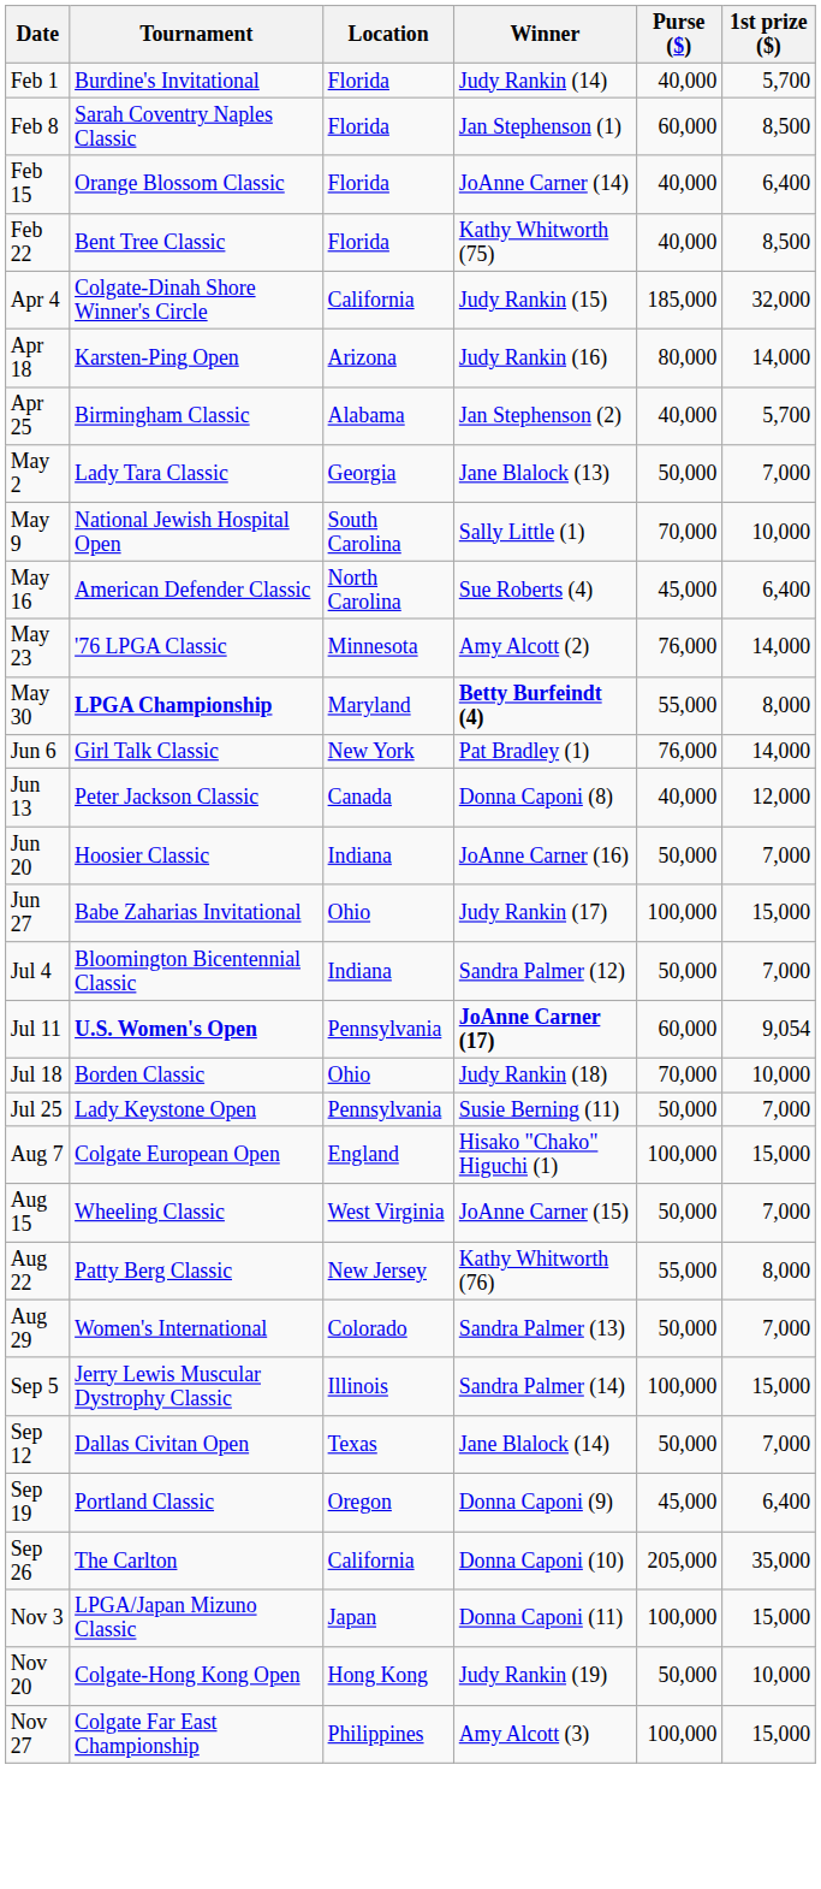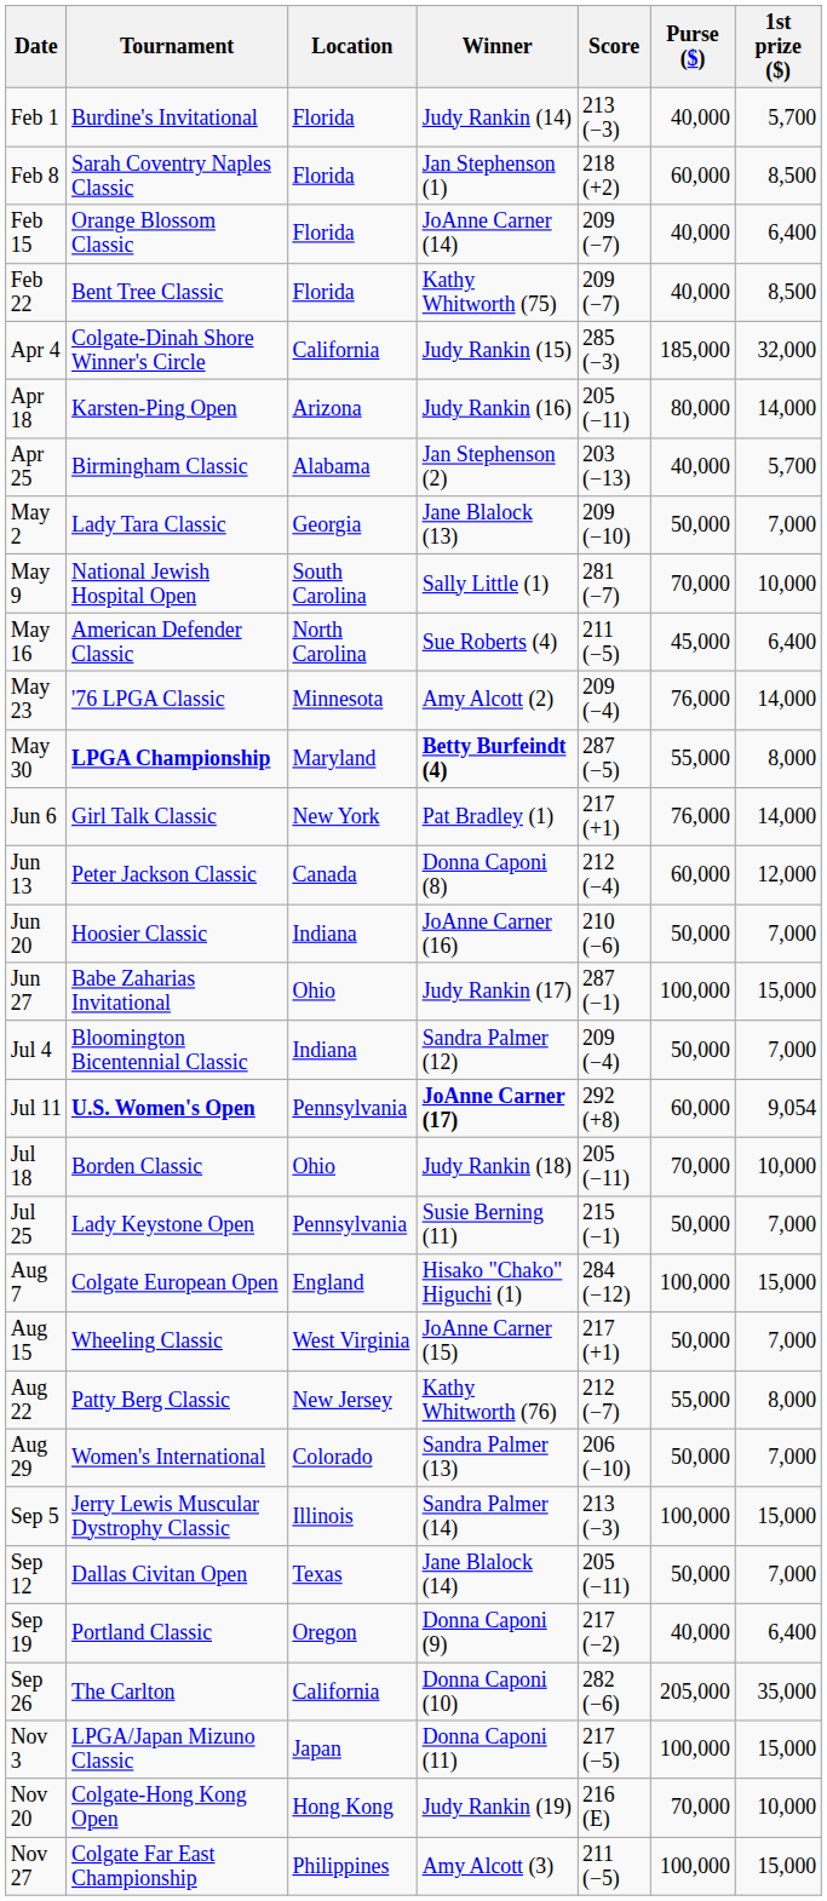 <table class=wikitable>
 <tr>
 <th>Date</th>
 <th>Tournament</th>
 <th>Location</th>
 <th>Winner</th>
+<th>Score</th>
 <th>Purse (<a href='#'>$</a>)</th>
 <th>1st prize ($)</th>
 </tr>
 <tr>
 <td>Feb 1</td>
 <td><a href='#'>Burdine's Invitational</a></td>
 <td><a href='#'>Florida</a></td>
 <td> <a href='#'>Judy Rankin</a> (14)</td>
+<td>213 (−3)</td>
 <td align=right>40,000</td>
 <td align=right>5,700</td>
 </tr>
 <tr>
 <td>Feb 8</td>
 <td><a href='#'>Sarah Coventry Naples Classic</a></td>
 <td><a href='#'>Florida</a></td>
 <td> <a href='#'>Jan Stephenson</a> (1)</td>
+<td>218 (+2)</td>
 <td align=right>60,000</td>
 <td align=right>8,500</td>
 </tr>
 <tr>
 <td>Feb 15</td>
 <td><a href='#'>Orange Blossom Classic</a></td>
 <td><a href='#'>Florida</a></td>
 <td> <a href='#'>JoAnne Carner</a> (14)</td>
+<td>209 (−7)</td>
 <td align=right>40,000</td>
 <td align=right>6,400</td>
 </tr>
 <tr>
 <td>Feb 22</td>
 <td><a href='#'>Bent Tree Classic</a></td>
 <td><a href='#'>Florida</a></td>
 <td> <a href='#'>Kathy Whitworth</a> (75)</td>
+<td>209 (−7)</td>
 <td align=right>40,000</td>
 <td align=right>8,500</td>
 </tr>
 <tr>
 <td>Apr 4</td>
 <td><a href='#'>Colgate-Dinah Shore Winner's Circle</a></td>
 <td><a href='#'>California</a></td>
 <td> <a href='#'>Judy Rankin</a> (15)</td>
+<td>285 (−3)</td>
 <td align=right>185,000</td>
 <td align=right>32,000</td>
 </tr>
 <tr>
 <td>Apr 18</td>
 <td><a href='#'>Karsten-Ping Open</a></td>
 <td><a href='#'>Arizona</a></td>
 <td> <a href='#'>Judy Rankin</a> (16)</td>
+<td>205 (−11)</td>
 <td align=right>80,000</td>
 <td align=right>14,000</td>
 </tr>
 <tr>
 <td>Apr 25</td>
 <td><a href='#'>Birmingham Classic</a></td>
 <td><a href='#'>Alabama</a></td>
 <td> <a href='#'>Jan Stephenson</a> (2)</td>
+<td>203 (−13)</td>
 <td align=right>40,000</td>
 <td align=right>5,700</td>
 </tr>
 <tr>
 <td>May 2</td>
 <td><a href='#'>Lady Tara Classic</a></td>
 <td><a href='#'>Georgia</a></td>
 <td> <a href='#'>Jane Blalock</a> (13)</td>
+<td>209 (−10)</td>
 <td align=right>50,000</td>
 <td align=right>7,000</td>
 </tr>
 <tr>
 <td>May 9</td>
 <td><a href='#'>National Jewish Hospital Open</a></td>
 <td><a href='#'>South Carolina</a></td>
 <td> <a href='#'>Sally Little</a> (1)</td>
+<td>281 (−7)</td>
 <td align=right>70,000</td>
 <td align=right>10,000</td>
 </tr>
 <tr>
 <td>May 16</td>
 <td><a href='#'>American Defender Classic</a></td>
 <td><a href='#'>North Carolina</a></td>
 <td> <a href='#'>Sue Roberts</a> (4)</td>
+<td>211 (−5)</td>
 <td align=right>45,000</td>
 <td align=right>6,400</td>
 </tr>
 <tr>
 <td>May 23</td>
 <td><a href='#'>'76 LPGA Classic</a></td>
 <td><a href='#'>Minnesota</a></td>
 <td> <a href='#'>Amy Alcott</a> (2)</td>
+<td>209 (−4)</td>
 <td align=right>76,000</td>
 <td align=right>14,000</td>
 </tr>
 <tr>
 <td>May 30</td>
 <td><strong><a href='#'>LPGA Championship</a></strong></td>
 <td><a href='#'>Maryland</a></td>
 <td> <strong><a href='#'>Betty Burfeindt</a> (4)</strong></td>
+<td>287 (−5)</td>
 <td align=right>55,000</td>
 <td align=right>8,000</td>
 </tr>
 <tr>
 <td>Jun 6</td>
 <td><a href='#'>Girl Talk Classic</a></td>
 <td><a href='#'>New York</a></td>
 <td> <a href='#'>Pat Bradley</a> (1)</td>
+<td>217 (+1)</td>
 <td align=right>76,000</td>
 <td align=right>14,000</td>
 </tr>
 <tr>
 <td>Jun 13</td>
 <td><a href='#'>Peter Jackson Classic</a></td>
 <td><a href='#'>Canada</a></td>
 <td> <a href='#'>Donna Caponi</a> (8)</td>
-<td align=right>40,000</td>
+<td>212 (−4)</td>
+<td align=right>60,000</td>
 <td align=right>12,000</td>
 </tr>
 <tr>
 <td>Jun 20</td>
 <td><a href='#'>Hoosier Classic</a></td>
 <td><a href='#'>Indiana</a></td>
 <td> <a href='#'>JoAnne Carner</a> (16)</td>
+<td>210 (−6)</td>
 <td align=right>50,000</td>
 <td align=right>7,000</td>
 </tr>
 <tr>
 <td>Jun 27</td>
 <td><a href='#'>Babe Zaharias Invitational</a></td>
 <td><a href='#'>Ohio</a></td>
 <td> <a href='#'>Judy Rankin</a> (17)</td>
+<td>287 (−1)</td>
 <td align=right>100,000</td>
 <td align=right>15,000</td>
 </tr>
 <tr>
 <td>Jul 4</td>
 <td><a href='#'>Bloomington Bicentennial Classic</a></td>
 <td><a href='#'>Indiana</a></td>
 <td> <a href='#'>Sandra Palmer</a> (12)</td>
+<td>209 (−4)</td>
 <td align=right>50,000</td>
 <td align=right>7,000</td>
 </tr>
 <tr>
 <td>Jul 11</td>
 <td><strong><a href='#'>U.S. Women's Open</a></strong></td>
 <td><a href='#'>Pennsylvania</a></td>
 <td> <strong><a href='#'>JoAnne Carner</a> (17)</strong></td>
+<td>292 (+8)</td>
 <td align=right>60,000</td>
 <td align=right>9,054</td>
 </tr>
 <tr>
 <td>Jul 18</td>
 <td><a href='#'>Borden Classic</a></td>
 <td><a href='#'>Ohio</a></td>
 <td> <a href='#'>Judy Rankin</a> (18)</td>
+<td>205 (−11)</td>
 <td align=right>70,000</td>
 <td align=right>10,000</td>
 </tr>
 <tr>
 <td>Jul 25</td>
 <td><a href='#'>Lady Keystone Open</a></td>
 <td><a href='#'>Pennsylvania</a></td>
 <td> <a href='#'>Susie Berning</a> (11)</td>
+<td>215 (−1)</td>
 <td align=right>50,000</td>
 <td align=right>7,000</td>
 </tr>
 <tr>
 <td>Aug 7</td>
 <td><a href='#'>Colgate European Open</a></td>
 <td><a href='#'>England</a></td>
 <td> <a href='#'>Hisako "Chako" Higuchi</a> (1)</td>
+<td>284 (−12)</td>
 <td align=right>100,000</td>
 <td align=right>15,000</td>
 </tr>
 <tr>
 <td>Aug 15</td>
 <td><a href='#'>Wheeling Classic</a></td>
 <td><a href='#'>West Virginia</a></td>
 <td> <a href='#'>JoAnne Carner</a> (15)</td>
+<td>217 (+1)</td>
 <td align=right>50,000</td>
 <td align=right>7,000</td>
 </tr>
 <tr>
 <td>Aug 22</td>
 <td><a href='#'>Patty Berg Classic</a></td>
 <td><a href='#'>New Jersey</a></td>
 <td> <a href='#'>Kathy Whitworth</a> (76)</td>
+<td>212 (−7)</td>
 <td align=right>55,000</td>
 <td align=right>8,000</td>
 </tr>
 <tr>
 <td>Aug 29</td>
 <td><a href='#'>Women's International</a></td>
 <td><a href='#'>Colorado</a></td>
 <td> <a href='#'>Sandra Palmer</a> (13)</td>
+<td>206 (−10)</td>
 <td align=right>50,000</td>
 <td align=right>7,000</td>
 </tr>
 <tr>
 <td>Sep 5</td>
 <td><a href='#'>Jerry Lewis Muscular Dystrophy Classic</a></td>
 <td><a href='#'>Illinois</a></td>
 <td> <a href='#'>Sandra Palmer</a> (14)</td>
+<td>213 (−3)</td>
 <td align=right>100,000</td>
 <td align=right>15,000</td>
 </tr>
 <tr>
 <td>Sep 12</td>
 <td><a href='#'>Dallas Civitan Open</a></td>
 <td><a href='#'>Texas</a></td>
 <td> <a href='#'>Jane Blalock</a> (14)</td>
+<td>205 (−11)</td>
 <td align=right>50,000</td>
 <td align=right>7,000</td>
 </tr>
 <tr>
 <td>Sep 19</td>
 <td><a href='#'>Portland Classic</a></td>
 <td><a href='#'>Oregon</a></td>
 <td> <a href='#'>Donna Caponi</a> (9)</td>
-<td align=right>45,000</td>
+<td>217 (−2)</td>
+<td align=right>40,000</td>
 <td align=right>6,400</td>
 </tr>
 <tr>
 <td>Sep 26</td>
 <td><a href='#'>The Carlton</a></td>
 <td><a href='#'>California</a></td>
 <td> <a href='#'>Donna Caponi</a> (10)</td>
+<td>282 (−6)</td>
 <td align=right>205,000</td>
 <td align=right>35,000</td>
 </tr>
 <tr>
 <td>Nov 3</td>
 <td><a href='#'>LPGA/Japan Mizuno Classic</a></td>
 <td><a href='#'>Japan</a></td>
 <td> <a href='#'>Donna Caponi</a> (11)</td>
+<td>217 (−5)</td>
 <td align=right>100,000</td>
 <td align=right>15,000</td>
 </tr>
 <tr>
 <td>Nov 20</td>
 <td><a href='#'>Colgate-Hong Kong Open</a></td>
 <td><a href='#'>Hong Kong</a></td>
 <td> <a href='#'>Judy Rankin</a> (19)</td>
-<td align=right>50,000</td>
+<td>216 (E)</td>
+<td align=right>70,000</td>
 <td align=right>10,000</td>
 </tr>
 <tr>
 <td>Nov 27</td>
 <td><a href='#'>Colgate Far East Championship</a></td>
 <td><a href='#'>Philippines</a></td>
 <td> <a href='#'>Amy Alcott</a> (3)</td>
+<td>211 (−5)</td>
 <td align=right>100,000</td>
 <td align=right>15,000</td>
 </tr>
 </table>
